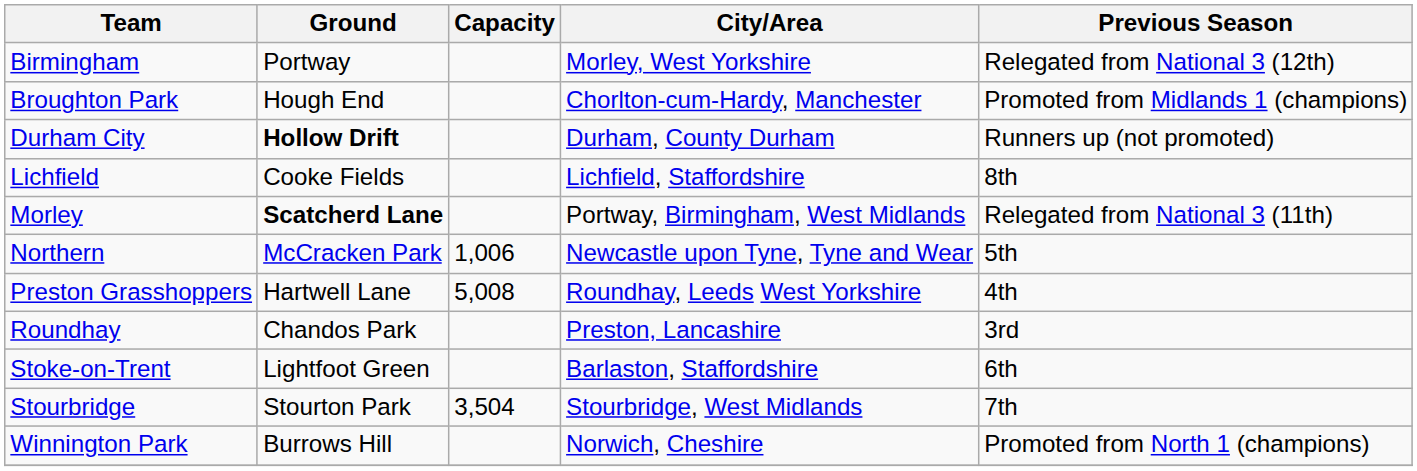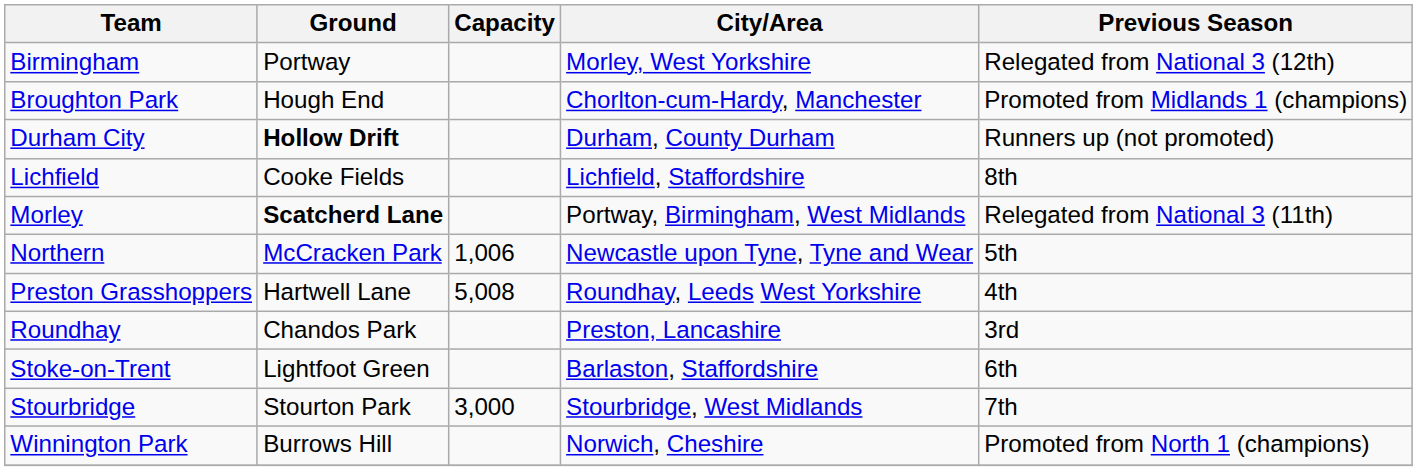 <table class="wikitable sortable">
 <tr>
 <th>Team</th>
 <th>Ground</th>
 <th>Capacity</th>
 <th>City/Area</th>
 <th>Previous Season</th>
 </tr>
 <tr>
 <td><a href='#'>Birmingham</a></td>
 <td>Portway</td>
 <td></td>
 <td><a href='#'>Morley, West Yorkshire</a></td>
 <td>Relegated from <a href='#'>National 3</a> (12th)</td>
 </tr>
 <tr>
 <td><a href='#'>Broughton Park</a></td>
 <td>Hough End</td>
 <td></td>
 <td><a href='#'>Chorlton-cum-Hardy</a>, <a href='#'>Manchester</a></td>
 <td>Promoted from <a href='#'>Midlands 1</a> (champions)</td>
 </tr>
 <tr>
 <td><a href='#'>Durham City</a></td>
 <td><strong>Hollow Drift</strong></td>
 <td></td>
 <td><a href='#'>Durham</a>, <a href='#'>County Durham</a></td>
 <td>Runners up (not promoted)</td>
 </tr>
 <tr>
 <td><a href='#'>Lichfield</a></td>
 <td>Cooke Fields</td>
 <td></td>
 <td><a href='#'>Lichfield</a>, <a href='#'>Staffordshire</a></td>
 <td>8th</td>
 </tr>
 <tr>
 <td><a href='#'>Morley</a></td>
 <td><strong>Scatcherd Lane</strong></td>
 <td></td>
 <td>Portway, <a href='#'>Birmingham</a>, <a href='#'>West Midlands</a></td>
 <td>Relegated from <a href='#'>National 3</a> (11th)</td>
 </tr>
 <tr>
 <td><a href='#'>Northern</a></td>
 <td><a href='#'>McCracken Park</a></td>
 <td>1,006</td>
 <td><a href='#'>Newcastle upon Tyne</a>, <a href='#'>Tyne and Wear</a></td>
 <td>5th</td>
 </tr>
 <tr>
 <td><a href='#'>Preston Grasshoppers</a></td>
 <td>Hartwell Lane</td>
 <td>5,008</td>
 <td><a href='#'>Roundhay</a>, <a href='#'>Leeds</a> <a href='#'>West Yorkshire</a></td>
 <td>4th</td>
 </tr>
 <tr>
 <td><a href='#'>Roundhay</a></td>
 <td>Chandos Park</td>
 <td></td>
 <td><a href='#'>Preston, Lancashire</a></td>
 <td>3rd</td>
 </tr>
 <tr>
 <td><a href='#'>Stoke-on-Trent</a></td>
 <td>Lightfoot Green</td>
 <td></td>
 <td><a href='#'>Barlaston</a>, <a href='#'>Staffordshire</a></td>
 <td>6th</td>
 </tr>
 <tr>
 <td><a href='#'>Stourbridge</a></td>
 <td>Stourton Park</td>
-<td>3,504</td>
+<td>3,000</td>
 <td><a href='#'>Stourbridge</a>, <a href='#'>West Midlands</a></td>
 <td>7th</td>
 </tr>
 <tr>
 <td><a href='#'>Winnington Park</a></td>
 <td>Burrows Hill</td>
 <td></td>
 <td><a href='#'>Norwich</a>, <a href='#'>Cheshire</a></td>
 <td>Promoted from <a href='#'>North 1</a> (champions)</td>
 </tr>
 <tr>
 </tr>
 </table>
